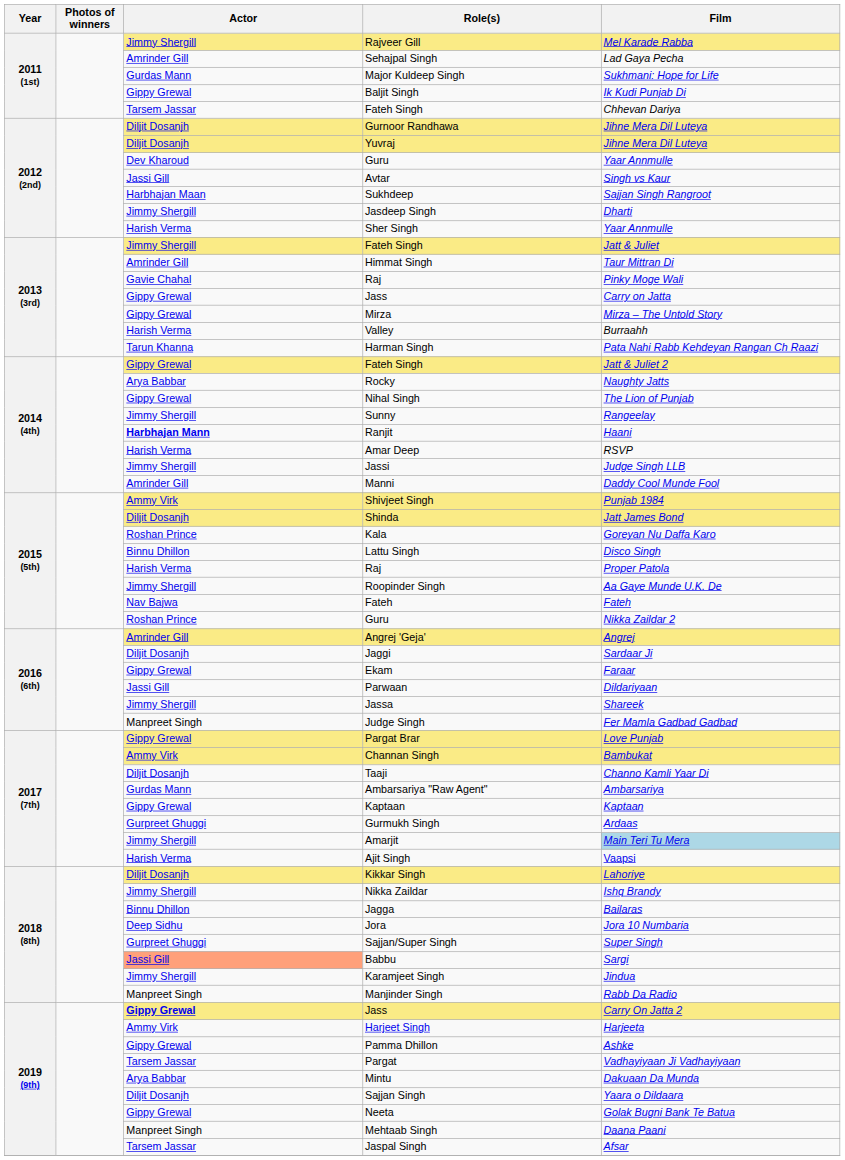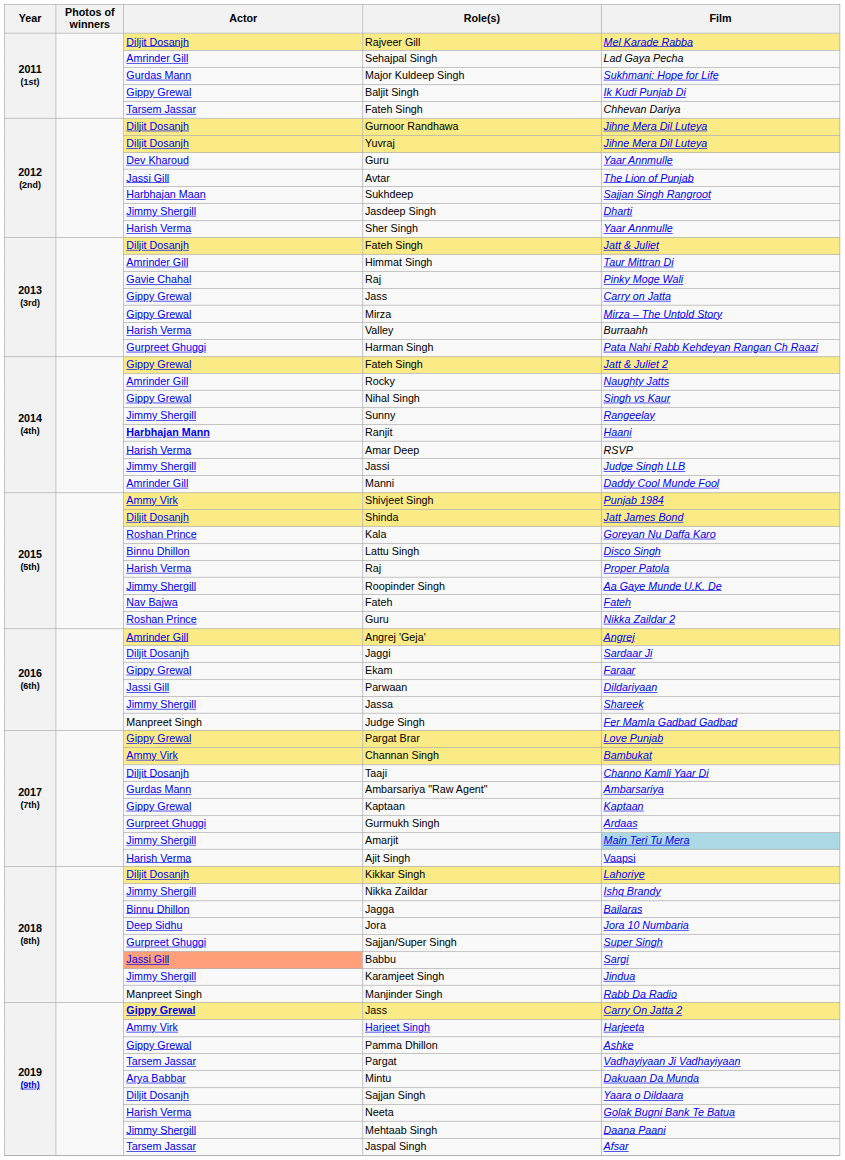 <table class="wikitable sortable" style="text-align:left;">
 <tr>
 <th scope="col" style="width:3%; text-align:center;">Year</th>
 <th scope="col" style="width:3%;text-align:center;">Photos of winners</th>
 <th scope="col" style="width:15%;text-align:center;">Actor</th>
 <th scope="col" style="width:15%;text-align:center;">Role(s)</th>
 <th scope="col" style="width:15%;text-align:center;">Film</th>
 </tr>
 <tr>
 <th scope="row" rowspan=5 style="text-align:center">2011 <br><small>(1st)</small></th>
 <td rowspan=5 style="text-align:center"></td>
-<td style="background:#FAEB86;"><a href='#'>Jimmy Shergill</a></td>
+<td style="background:#FAEB86;"><a href='#'>Diljit Dosanjh</a></td>
 <td style="background:#FAEB86;">Rajveer Gill</td>
 <td style="background:#FAEB86;"><em><a href='#'>Mel Karade Rabba</a></em></td>
 </tr>
 <tr>
 <td><a href='#'>Amrinder Gill</a></td>
 <td>Sehajpal Singh</td>
 <td><em>Lad Gaya Pecha</em></td>
 </tr>
 <tr>
 <td><a href='#'>Gurdas Mann</a></td>
 <td>Major Kuldeep Singh</td>
 <td><em><a href='#'>Sukhmani: Hope for Life</a></em></td>
 </tr>
 <tr>
 <td><a href='#'>Gippy Grewal</a></td>
 <td>Baljit Singh</td>
 <td><em><a href='#'>Ik Kudi Punjab Di</a></em></td>
 </tr>
 <tr>
 <td><a href='#'>Tarsem Jassar</a></td>
 <td>Fateh Singh</td>
 <td><em>Chhevan Dariya</em></td>
 </tr>
 <tr>
 <th scope="row" rowspan=7 style="text-align:center">2012 <br><small>(2nd)</small></th>
 <td rowspan=7 style="text-align:center"><br></td>
 <td style="background:#FAEB86;"><a href='#'>Diljit Dosanjh</a></td>
 <td style="background:#FAEB86;">Gurnoor Randhawa</td>
 <td style="background:#FAEB86;"><em><a href='#'>Jihne Mera Dil Luteya</a></em></td>
 </tr>
 <tr>
 <td style="background:#FAEB86;"><a href='#'>Diljit Dosanjh</a></td>
 <td style="background:#FAEB86;">Yuvraj</td>
 <td style="background:#FAEB86;"><em><a href='#'>Jihne Mera Dil Luteya</a></em></td>
 </tr>
 <tr>
 <td><a href='#'>Dev Kharoud</a></td>
 <td>Guru</td>
 <td><em><a href='#'>Yaar Annmulle</a></em></td>
 </tr>
 <tr>
 <td><a href='#'>Jassi Gill</a></td>
 <td>Avtar</td>
-<td><em><a href='#'>Singh vs Kaur</a></em></td>
+<td><em><a href='#'>The Lion of Punjab</a></em></td>
 </tr>
 <tr>
 <td><a href='#'>Harbhajan Maan</a></td>
 <td>Sukhdeep</td>
 <td><em><a href='#'>Sajjan Singh Rangroot</a></em></td>
 </tr>
 <tr>
 <td><a href='#'>Jimmy Shergill</a></td>
 <td>Jasdeep Singh</td>
 <td><em><a href='#'>Dharti</a></em></td>
 </tr>
 <tr>
 <td><a href='#'>Harish Verma</a></td>
 <td>Sher Singh</td>
 <td><em><a href='#'>Yaar Annmulle</a></em></td>
 </tr>
 <tr>
 <th scope="row" rowspan=7 style="text-align:center">2013 <br><small>(3rd)</small></th>
 <td rowspan=7 style="text-align:center"></td>
-<td style="background:#FAEB86;"><a href='#'>Jimmy Shergill</a></td>
+<td style="background:#FAEB86;"><a href='#'>Diljit Dosanjh</a></td>
 <td style="background:#FAEB86;">Fateh Singh</td>
 <td style="background:#FAEB86;"><em><a href='#'>Jatt & Juliet</a></em></td>
 </tr>
 <tr>
 <td><a href='#'>Amrinder Gill</a></td>
 <td>Himmat Singh</td>
 <td><em><a href='#'>Taur Mittran Di</a></em></td>
 </tr>
 <tr>
 <td><a href='#'>Gavie Chahal</a></td>
 <td>Raj</td>
 <td><em><a href='#'>Pinky Moge Wali</a></em></td>
 </tr>
 <tr>
 <td><a href='#'>Gippy Grewal</a></td>
 <td>Jass</td>
 <td><em><a href='#'>Carry on Jatta</a></em></td>
 </tr>
 <tr>
 <td><a href='#'>Gippy Grewal</a></td>
 <td>Mirza</td>
 <td><em><a href='#'>Mirza – The Untold Story</a></em></td>
 </tr>
 <tr>
 <td><a href='#'>Harish Verma</a></td>
 <td>Valley</td>
 <td><em>Burraahh</em></td>
 </tr>
 <tr>
-<td><a href='#'>Tarun Khanna</a></td>
+<td><a href='#'>Gurpreet Ghuggi</a></td>
 <td>Harman Singh</td>
 <td><em><a href='#'>Pata Nahi Rabb Kehdeyan Rangan Ch Raazi</a></em></td>
 </tr>
 <tr>
 <th scope="row" rowspan=8 style="text-align:center">2014 <br><small>(4th)</small></th>
 <td rowspan=8 style="text-align:center"></td>
 <td style="background:#FAEB86;"><a href='#'>Gippy Grewal</a></td>
 <td style="background:#FAEB86;">Fateh Singh</td>
 <td style="background:#FAEB86;"><em><a href='#'>Jatt & Juliet 2</a></em></td>
 </tr>
 <tr>
-<td><a href='#'>Arya Babbar</a></td>
+<td><a href='#'>Amrinder Gill</a></td>
 <td>Rocky</td>
 <td><em><a href='#'>Naughty Jatts</a></em></td>
 </tr>
 <tr>
 <td><a href='#'>Gippy Grewal</a></td>
 <td>Nihal Singh</td>
-<td><em><a href='#'>The Lion of Punjab</a></em></td>
+<td><em><a href='#'>Singh vs Kaur</a></em></td>
 </tr>
 <tr>
 <td><a href='#'>Jimmy Shergill</a></td>
 <td>Sunny</td>
 <td><em><a href='#'>Rangeelay</a></em></td>
 </tr>
 <tr>
 <td><strong><a href='#'>Harbhajan Mann</a></strong></td>
 <td>Ranjit</td>
 <td><em><a href='#'>Haani</a></em></td>
 </tr>
 <tr>
 <td><a href='#'>Harish Verma</a></td>
 <td>Amar Deep</td>
 <td><em>RSVP</em></td>
 </tr>
 <tr>
 <td><a href='#'>Jimmy Shergill</a></td>
 <td>Jassi</td>
 <td><em><a href='#'>Judge Singh LLB</a></em></td>
 </tr>
 <tr>
 <td><a href='#'>Amrinder Gill</a></td>
 <td>Manni</td>
 <td><em><a href='#'>Daddy Cool Munde Fool</a></em></td>
 </tr>
 <tr>
 <th scope="row" rowspan=8 style="text-align:center">2015 <br><small>(5th)</small></th>
 <td rowspan=8 style="text-align:center"><br></td>
 <td style="background:#FAEB86;"><a href='#'>Ammy Virk</a></td>
 <td style="background:#FAEB86;">Shivjeet Singh</td>
 <td style="background:#FAEB86;"><em><a href='#'>Punjab 1984</a></em></td>
 </tr>
 <tr>
 <td style="background:#FAEB86;"><a href='#'>Diljit Dosanjh</a></td>
 <td style="background:#FAEB86;">Shinda</td>
 <td style="background:#FAEB86;"><em><a href='#'>Jatt James Bond</a></em></td>
 </tr>
 <tr>
 <td><a href='#'>Roshan Prince</a></td>
 <td>Kala</td>
 <td><em><a href='#'>Goreyan Nu Daffa Karo</a></em></td>
 </tr>
 <tr>
 <td><a href='#'>Binnu Dhillon</a></td>
 <td>Lattu Singh</td>
 <td><em><a href='#'>Disco Singh</a></em></td>
 </tr>
 <tr>
 <td><a href='#'>Harish Verma</a></td>
 <td>Raj</td>
 <td><em><a href='#'>Proper Patola</a></em></td>
 </tr>
 <tr>
 <td><a href='#'>Jimmy Shergill</a></td>
 <td>Roopinder Singh</td>
 <td><em><a href='#'>Aa Gaye Munde U.K. De</a></em></td>
 </tr>
 <tr>
 <td><a href='#'>Nav Bajwa</a></td>
 <td>Fateh</td>
 <td><em><a href='#'>Fateh</a></em></td>
 </tr>
 <tr>
 <td><a href='#'>Roshan Prince</a></td>
 <td>Guru</td>
 <td><em><a href='#'>Nikka Zaildar 2</a></em></td>
 </tr>
 <tr>
 <th scope="row" rowspan=6 style="text-align:center">2016 <br><small>(6th)</small></th>
 <td rowspan=6 style="text-align:center"></td>
 <td style="background:#FAEB86;"><a href='#'>Amrinder Gill</a></td>
 <td style="background:#FAEB86;">Angrej 'Geja'</td>
 <td style="background:#FAEB86;"><em><a href='#'>Angrej</a></em></td>
 </tr>
 <tr>
 <td><a href='#'>Diljit Dosanjh</a></td>
 <td>Jaggi</td>
 <td><em><a href='#'>Sardaar Ji</a></em></td>
 </tr>
 <tr>
 <td><a href='#'>Gippy Grewal</a></td>
 <td>Ekam</td>
 <td><em><a href='#'>Faraar</a></em></td>
 </tr>
 <tr>
 <td><a href='#'>Jassi Gill</a></td>
 <td>Parwaan</td>
 <td><em><a href='#'>Dildariyaan</a></em></td>
 </tr>
 <tr>
 <td><a href='#'>Jimmy Shergill</a></td>
 <td>Jassa</td>
 <td><em><a href='#'>Shareek</a></em></td>
 </tr>
 <tr>
 <td>Manpreet Singh</td>
 <td>Judge Singh</td>
 <td><em><a href='#'>Fer Mamla Gadbad Gadbad</a></em></td>
 </tr>
 <tr>
 <th scope="row" rowspan=8 style="text-align:center">2017 <br><small>(7th)</small></th>
 <td rowspan=8 style="text-align:center"><br></td>
 <td style="background:#FAEB86;"><a href='#'>Gippy Grewal</a></td>
 <td style="background:#FAEB86;">Pargat Brar</td>
 <td style="background:#FAEB86;"><em><a href='#'>Love Punjab</a></em></td>
 </tr>
 <tr>
 <td style="background:#FAEB86;"><a href='#'>Ammy Virk</a></td>
 <td style="background:#FAEB86;">Channan Singh</td>
 <td style="background:#FAEB86;"><em><a href='#'>Bambukat</a></em></td>
 </tr>
 <tr>
 <td><a href='#'>Diljit Dosanjh</a></td>
 <td>Taaji</td>
 <td><em><a href='#'>Channo Kamli Yaar Di</a></em></td>
 </tr>
 <tr>
 <td><a href='#'>Gurdas Mann</a></td>
 <td>Ambarsariya "Raw Agent"</td>
 <td><em><a href='#'>Ambarsariya</a></em></td>
 </tr>
 <tr>
 <td><a href='#'>Gippy Grewal</a></td>
 <td>Kaptaan</td>
 <td><em><a href='#'>Kaptaan</a></em></td>
 </tr>
 <tr>
 <td><a href='#'>Gurpreet Ghuggi</a></td>
 <td>Gurmukh Singh</td>
 <td><em><a href='#'>Ardaas</a></em></td>
 </tr>
 <tr>
 <td><a href='#'>Jimmy Shergill</a></td>
 <td>Amarjit</td>
 <td style="background: lightblue;"><em><a href='#'>Main Teri Tu Mera</a></em></td>
 </tr>
 <tr>
 <td><a href='#'>Harish Verma</a></td>
 <td>Ajit Singh</td>
 <td><a href='#'>Vaapsi</a></td>
 </tr>
 <tr>
 <th scope="row" rowspan=8 style="text-align:center">2018 <br><small>(8th)</small></th>
 <td rowspan=8 style="text-align:center"></td>
 <td style="background:#FAEB86;"><a href='#'>Diljit Dosanjh</a></td>
 <td style="background:#FAEB86;">Kikkar Singh</td>
 <td style="background:#FAEB86;"><em><a href='#'>Lahoriye</a></em></td>
 </tr>
 <tr>
 <td><a href='#'>Jimmy Shergill</a></td>
 <td>Nikka Zaildar</td>
 <td><em><a href='#'>Ishq Brandy</a></em></td>
 </tr>
 <tr>
 <td><a href='#'>Binnu Dhillon</a></td>
 <td>Jagga</td>
 <td><em><a href='#'>Bailaras</a></em></td>
 </tr>
 <tr>
 <td><a href='#'>Deep Sidhu</a></td>
 <td>Jora</td>
 <td><em><a href='#'>Jora 10 Numbaria</a></em></td>
 </tr>
 <tr>
 <td><a href='#'>Gurpreet Ghuggi</a></td>
 <td>Sajjan/Super Singh</td>
 <td><em><a href='#'>Super Singh</a></em></td>
 </tr>
 <tr>
 <td style="background: lightsalmon;"><a href='#'>Jassi Gill</a></td>
 <td>Babbu</td>
 <td><em><a href='#'>Sargi</a></em></td>
 </tr>
 <tr>
 <td><a href='#'>Jimmy Shergill</a></td>
 <td>Karamjeet Singh</td>
 <td><em><a href='#'>Jindua</a></em></td>
 </tr>
 <tr>
 <td>Manpreet Singh</td>
 <td>Manjinder Singh</td>
 <td><em><a href='#'>Rabb Da Radio</a></em></td>
 </tr>
 <tr>
 <th scope="row" rowspan=9 style="text-align:center">2019 <br><small><a href='#'>(9th)</a> </small></th>
 <td rowspan=9 style="text-align:center"></td>
 <td style="background:#FAEB86;"><strong><a href='#'>Gippy Grewal</a></strong></td>
 <td style="background:#FAEB86;">Jass</td>
 <td style="background:#FAEB86;"><em><a href='#'>Carry On Jatta 2</a></em></td>
 </tr>
 <tr>
 <td><a href='#'>Ammy Virk</a></td>
 <td><a href='#'>Harjeet Singh</a></td>
 <td><em><a href='#'>Harjeeta</a></em></td>
 </tr>
 <tr>
 <td><a href='#'>Gippy Grewal</a></td>
 <td>Pamma Dhillon</td>
 <td><em><a href='#'>Ashke</a></em></td>
 </tr>
 <tr>
 <td><a href='#'>Tarsem Jassar</a></td>
 <td>Pargat</td>
 <td><em><a href='#'>Vadhayiyaan Ji Vadhayiyaan</a></em></td>
 </tr>
 <tr>
 <td><a href='#'>Arya Babbar</a></td>
 <td>Mintu</td>
 <td><em><a href='#'>Dakuaan Da Munda</a></em></td>
 </tr>
 <tr>
 <td><a href='#'>Diljit Dosanjh</a></td>
 <td>Sajjan Singh</td>
 <td><em><a href='#'>Yaara o Dildaara</a></em></td>
 </tr>
 <tr>
-<td><a href='#'>Gippy Grewal</a></td>
+<td><a href='#'>Harish Verma</a></td>
 <td>Neeta</td>
 <td><em><a href='#'>Golak Bugni Bank Te Batua</a></em></td>
 </tr>
 <tr>
-<td>Manpreet Singh</td>
+<td><a href='#'>Jimmy Shergill</a></td>
 <td>Mehtaab Singh</td>
 <td><em><a href='#'>Daana Paani</a></em></td>
 </tr>
 <tr>
 <td><a href='#'>Tarsem Jassar</a></td>
 <td>Jaspal Singh</td>
 <td><em><a href='#'>Afsar</a></em></td>
 </tr>
 <tr>
 </tr>
 </table>
